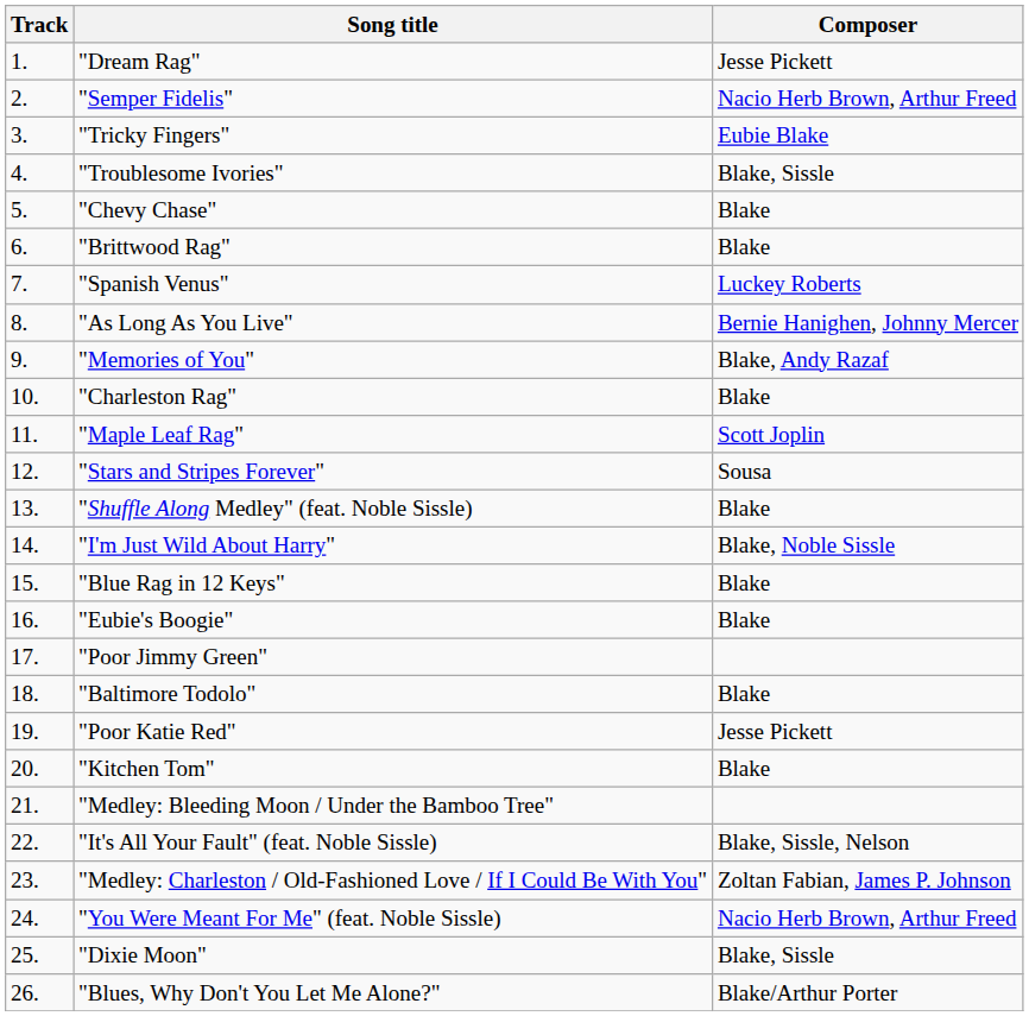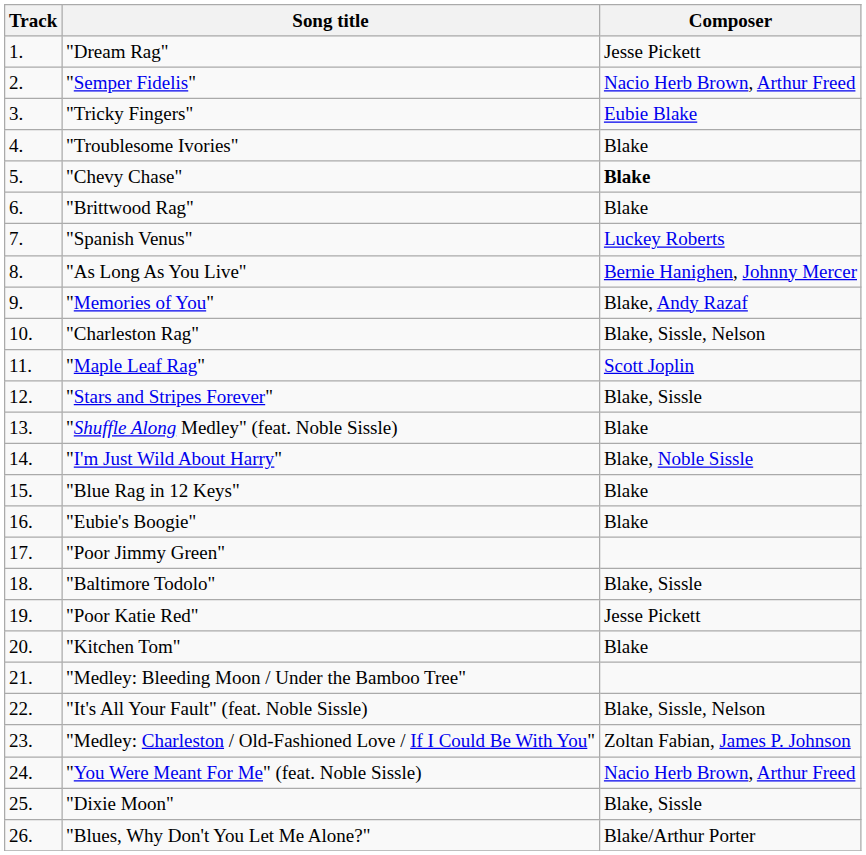 <table class="wikitable" style="font-size: 95%;">
 <tr>
 <th>Track</th>
 <th>Song title</th>
 <th>Composer</th>
 </tr>
 <tr>
 <td>1.</td>
 <td>"Dream Rag"</td>
 <td>Jesse Pickett</td>
 </tr>
 <tr>
 <td>2.</td>
 <td>"<a href='#'>Semper Fidelis</a>"</td>
 <td><a href='#'>Nacio Herb Brown</a>, <a href='#'>Arthur Freed</a></td>
 </tr>
 <tr>
 <td>3.</td>
 <td>"Tricky Fingers"</td>
 <td><a href='#'>Eubie Blake</a></td>
 </tr>
 <tr>
 <td>4.</td>
 <td>"Troublesome Ivories"</td>
-<td>Blake, Sissle</td>
+<td>Blake</td>
 </tr>
 <tr>
 <td>5.</td>
 <td>"Chevy Chase"</td>
-<td>Blake</td>
+<td><strong>Blake</strong></td>
 </tr>
 <tr>
 <td>6.</td>
 <td>"Brittwood Rag"</td>
 <td>Blake</td>
 </tr>
 <tr>
 <td>7.</td>
 <td>"Spanish Venus"</td>
 <td><a href='#'>Luckey Roberts</a></td>
 </tr>
 <tr>
 <td>8.</td>
 <td>"As Long As You Live"</td>
 <td><a href='#'>Bernie Hanighen</a>, <a href='#'>Johnny Mercer</a></td>
 </tr>
 <tr>
 <td>9.</td>
 <td>"<a href='#'>Memories of You</a>"</td>
 <td>Blake, <a href='#'>Andy Razaf</a></td>
 </tr>
 <tr>
 <td>10.</td>
 <td>"Charleston Rag"</td>
-<td>Blake</td>
+<td>Blake, Sissle, Nelson</td>
 </tr>
 <tr>
 <td>11.</td>
 <td>"<a href='#'>Maple Leaf Rag</a>"</td>
 <td><a href='#'>Scott Joplin</a></td>
 </tr>
 <tr>
 <td>12.</td>
 <td>"<a href='#'>Stars and Stripes Forever</a>"</td>
-<td>Sousa</td>
+<td>Blake, Sissle</td>
 </tr>
 <tr>
 <td>13.</td>
 <td>"<em><a href='#'>Shuffle Along</a></em> Medley" (feat. Noble Sissle)</td>
 <td>Blake</td>
 </tr>
 <tr>
 <td>14.</td>
 <td>"<a href='#'>I'm Just Wild About Harry</a>"</td>
 <td>Blake, <a href='#'>Noble Sissle</a></td>
 </tr>
 <tr>
 <td>15.</td>
 <td>"Blue Rag in 12 Keys"</td>
 <td>Blake</td>
 </tr>
 <tr>
 <td>16.</td>
 <td>"Eubie's Boogie"</td>
 <td>Blake</td>
 </tr>
 <tr>
 <td>17.</td>
 <td>"Poor Jimmy Green"</td>
 <td></td>
 </tr>
 <tr>
 <td>18.</td>
 <td>"Baltimore Todolo"</td>
-<td>Blake</td>
+<td>Blake, Sissle</td>
 </tr>
 <tr>
 <td>19.</td>
 <td>"Poor Katie Red"</td>
 <td>Jesse Pickett</td>
 </tr>
 <tr>
 <td>20.</td>
 <td>"Kitchen Tom"</td>
 <td>Blake</td>
 </tr>
 <tr>
 <td>21.</td>
 <td>"Medley: Bleeding Moon / Under the Bamboo Tree"</td>
 <td></td>
 </tr>
 <tr>
 <td>22.</td>
 <td>"It's All Your Fault" (feat. Noble Sissle)</td>
 <td>Blake, Sissle, Nelson</td>
 </tr>
 <tr>
 <td>23.</td>
 <td>"Medley: <a href='#'>Charleston</a> / Old-Fashioned Love / <a href='#'>If I Could Be With You</a>"</td>
 <td>Zoltan Fabian, <a href='#'>James P. Johnson</a></td>
 </tr>
 <tr>
 <td>24.</td>
 <td>"<a href='#'>You Were Meant For Me</a>" (feat. Noble Sissle)</td>
 <td><a href='#'>Nacio Herb Brown</a>, <a href='#'>Arthur Freed</a></td>
 </tr>
 <tr>
 <td>25.</td>
 <td>"Dixie Moon"</td>
 <td>Blake, Sissle</td>
 </tr>
 <tr>
 <td>26.</td>
 <td>"Blues, Why Don't You Let Me Alone?"</td>
 <td>Blake/Arthur Porter</td>
 </tr>
 </table>
